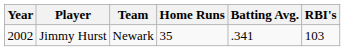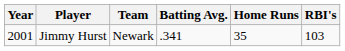 <table class="wikitable">
 <tr>
 <th>Year</th>
 <th>Player</th>
 <th>Team</th>
+<th>Batting Avg.</th>
 <th>Home Runs</th>
-<th>Batting Avg.</th>
 <th>RBI's</th>
 </tr>
 <tr>
-<td>2002</td>
+<td>2001</td>
 <td>Jimmy Hurst</td>
 <td>Newark</td>
+<td>.341</td>
 <td>35</td>
-<td>.341</td>
 <td>103</td>
 </tr>
 </table>
